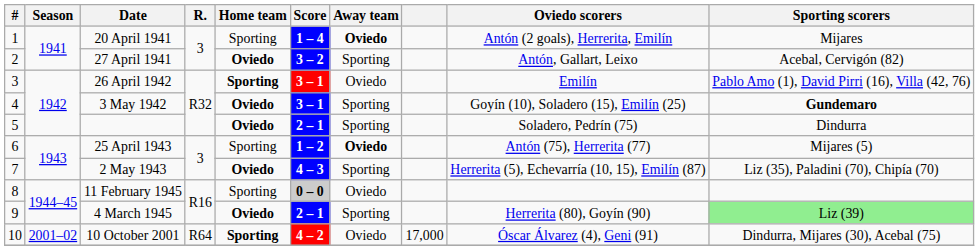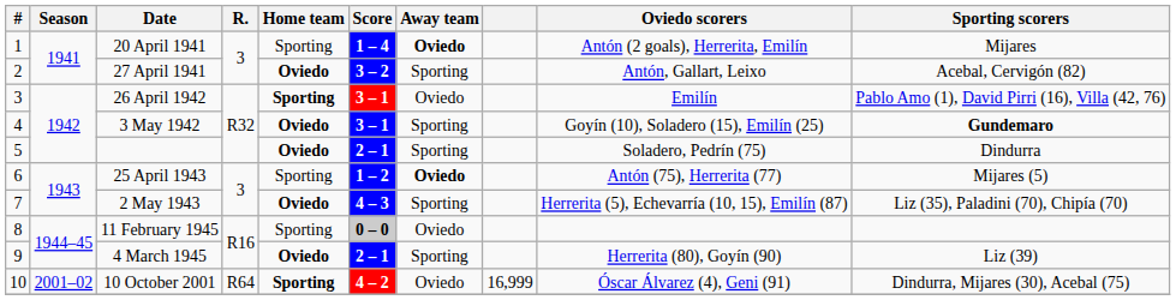 <table class="wikitable" style="text-align: center; width=25%; font-size: 11px">
 <tr>
 <th>#</th>
 <th>Season</th>
 <th>Date</th>
 <th>R.</th>
 <th>Home team</th>
 <th>Score</th>
 <th>Away team</th>
 <th></th>
 <th>Oviedo scorers</th>
 <th>Sporting scorers</th>
 </tr>
 <tr>
 <td>1</td>
 <td rowspan=2><a href='#'>1941</a></td>
 <td>20 April 1941</td>
 <td rowspan=2>3</td>
 <td>Sporting</td>
 <td style="color:#FFFFFF; background:#0000FF"><strong>1 – 4</strong></td>
 <td><strong>Oviedo</strong></td>
 <td></td>
 <td><a href='#'>Antón</a> (2 goals), <a href='#'>Herrerita</a>, <a href='#'>Emilín</a></td>
 <td>Mijares</td>
 </tr>
 <tr>
 <td>2</td>
 <td>27 April 1941</td>
 <td><strong>Oviedo</strong></td>
 <td style="color:#FFFFFF; background:#0000FF"><strong>3 – 2</strong></td>
 <td>Sporting</td>
 <td></td>
 <td><a href='#'>Antón</a>, Gallart, Leixo</td>
 <td>Acebal, Cervigón (82)</td>
 </tr>
 <tr>
 <td>3</td>
 <td rowspan=3><a href='#'>1942</a></td>
 <td>26 April 1942</td>
 <td rowspan=3>R32</td>
 <td><strong>Sporting</strong></td>
 <td style="color:#FFFFFF; background:#FF0000"><strong>3 – 1</strong></td>
 <td>Oviedo</td>
 <td></td>
 <td><a href='#'>Emilín</a></td>
 <td><a href='#'>Pablo Amo</a> (1), <a href='#'>David Pirri</a> (16), <a href='#'>Villa</a> (42, 76)</td>
 </tr>
 <tr>
 <td>4</td>
 <td>3 May 1942</td>
 <td><strong>Oviedo</strong></td>
 <td style="color:#FFFFFF; background:#0000FF"><strong>3 – 1</strong></td>
 <td>Sporting</td>
 <td></td>
 <td>Goyín (10), Soladero (15), <a href='#'>Emilín</a> (25)</td>
 <td><strong>Gundemaro</strong></td>
 </tr>
 <tr>
 <td>5</td>
 <td></td>
 <td><strong>Oviedo</strong></td>
 <td style="color:#FFFFFF; background:#0000FF"><strong>2 – 1</strong></td>
 <td>Sporting</td>
 <td></td>
 <td>Soladero, Pedrín (75)</td>
 <td>Dindurra</td>
 </tr>
 <tr>
 <td>6</td>
 <td rowspan=2><a href='#'>1943</a></td>
 <td>25 April 1943</td>
 <td rowspan=2>3</td>
 <td>Sporting</td>
 <td style="color:#FFFFFF; background:#0000FF"><strong>1 – 2</strong></td>
 <td><strong>Oviedo</strong></td>
 <td></td>
 <td><a href='#'>Antón</a> (75), <a href='#'>Herrerita</a> (77)</td>
 <td>Mijares (5)</td>
 </tr>
 <tr>
 <td>7</td>
 <td>2 May 1943</td>
 <td><strong>Oviedo</strong></td>
 <td style="color:#FFFFFF; background:#0000FF"><strong>4 – 3</strong></td>
 <td>Sporting</td>
 <td></td>
 <td><a href='#'>Herrerita</a> (5), Echevarría (10, 15), <a href='#'>Emilín</a> (87)</td>
 <td>Liz (35), Paladini (70), Chipía (70)</td>
 </tr>
 <tr>
 <td>8</td>
 <td rowspan=2><a href='#'>1944–45</a></td>
 <td>11 February 1945</td>
 <td rowspan=2>R16</td>
 <td>Sporting</td>
 <td style="color:#000000; background:#CCCCCC"><strong>0 – 0</strong></td>
 <td>Oviedo</td>
 <td></td>
 <td></td>
 <td></td>
 </tr>
 <tr>
 <td>9</td>
 <td>4 March 1945</td>
 <td><strong>Oviedo</strong></td>
 <td style="color:#FFFFFF; background:#0000FF"><strong>2 – 1</strong></td>
 <td>Sporting</td>
 <td></td>
 <td><a href='#'>Herrerita</a> (80), Goyín (90)</td>
-<td style="background: lightgreen;">Liz (39)</td>
+<td>Liz (39)</td>
 </tr>
 <tr>
 <td>10</td>
 <td><a href='#'>2001–02</a></td>
 <td>10 October 2001</td>
 <td>R64</td>
 <td><strong>Sporting</strong></td>
 <td style="color:#FFFFFF; background:#FF0000"><strong>4 – 2</strong></td>
 <td>Oviedo</td>
-<td>17,000</td>
+<td>16,999</td>
 <td><a href='#'>Óscar Álvarez</a> (4), <a href='#'>Geni</a> (91)</td>
 <td>Dindurra, Mijares (30), Acebal (75)</td>
 </tr>
 <tr>
 </tr>
 </table>
